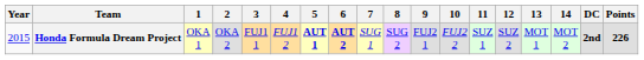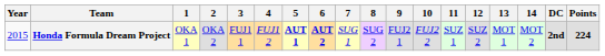 <table class="wikitable" style="text-align:center; font-size:85%">
 <tr>
 <th>Year</th>
 <th>Team</th>
 <th>1</th>
 <th>2</th>
 <th>3</th>
 <th>4</th>
 <th>5</th>
 <th>6</th>
 <th>7</th>
 <th>8</th>
 <th>9</th>
 <th>10</th>
 <th>11</th>
 <th>12</th>
 <th>13</th>
 <th>14</th>
 <th>DC</th>
 <th>Points</th>
 </tr>
 <tr>
 <td><a href='#'>2015</a></td>
 <th nowrap><a href='#'>Honda</a> Formula Dream Project</th>
 <td style="background:#FFFFBF;"><a href='#'>OKA<br>1</a><br></td>
 <td style="background:#DFDFDF;"><a href='#'>OKA<br>2</a><br></td>
 <td style="background:#FFDF9F;"><a href='#'>FUJ1<br>1</a><br></td>
 <td style="background:#FFDF9F;"><em><a href='#'>FUJ1<br>2</a></em><br></td>
 <td style="background:#FFFFBF;"><strong><a href='#'>AUT<br>1</a></strong><br></td>
 <td style="background:#FFDF9F;"><strong><a href='#'>AUT<br>2</a><br></strong></td>
 <td style="background:#FFFFBF;"><em><a href='#'>SUG<br>1</a></em><br></td>
 <td style="background:#EFCFFF;"><a href='#'>SUG<br>2</a><br></td>
 <td style="background:#DFDFDF;"><a href='#'>FUJ2<br>1</a><br></td>
 <td style="background:#DFDFDF;"><em><a href='#'>FUJ2<br>2</a></em><br></td>
 <td style="background:#DFFFDF;"><a href='#'>SUZ<br>1</a><br></td>
 <td style="background:#DFDFDF;"><a href='#'>SUZ<br>2</a><br></td>
 <td style="background:#DFFFDF;"><a href='#'>MOT<br>1</a><br></td>
 <td style="background:#DFFFDF;"><a href='#'>MOT<br>2</a><br></td>
 <th style="background:#DFDFDF;">2nd</th>
-<th style="background:#DFDFDF;">226</th>
+<th style="background:#DFDFDF;">224</th>
 </tr>
 </table>
